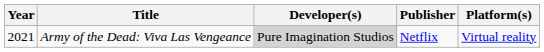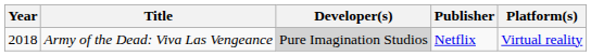 <table class="wikitable">
 <tr>
 <th>Year</th>
 <th>Title</th>
 <th>Developer(s)</th>
 <th>Publisher</th>
 <th>Platform(s)</th>
 </tr>
 <tr>
-<td>2021</td>
+<td>2018</td>
 <td><em>Army of the Dead: Viva Las Vengeance</em></td>
 <td style="background: lightgrey;">Pure Imagination Studios</td>
 <td><a href='#'>Netflix</a></td>
 <td><a href='#'>Virtual reality</a></td>
 </tr>
 </table>
